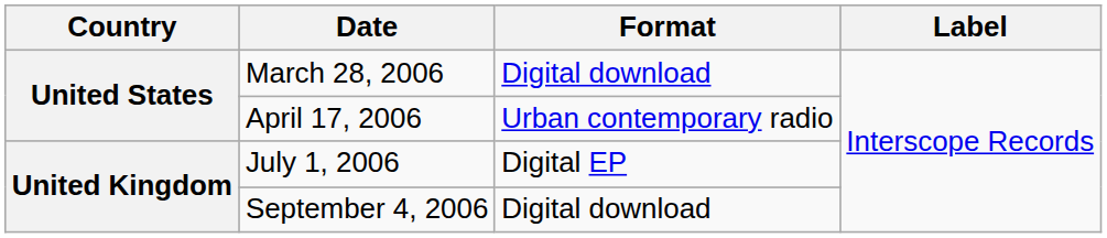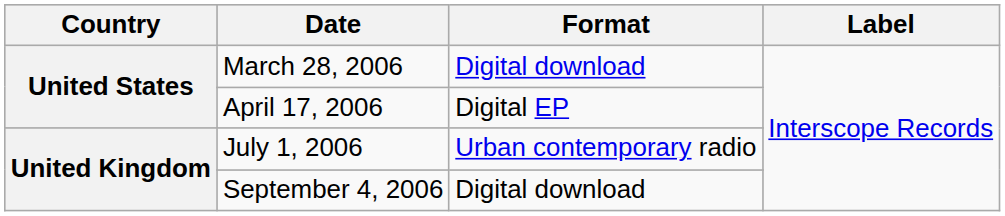 <table class="wikitable plainrowheaders">
 <tr>
 <th scope="col">Country</th>
 <th scope="col">Date</th>
 <th scope="col">Format</th>
 <th scope="col">Label</th>
 </tr>
 <tr>
 <th scope="row" rowspan="2">United States</th>
 <td>March 28, 2006</td>
 <td><a href='#'>Digital download</a></td>
 <td rowspan="4"><a href='#'>Interscope Records</a></td>
 </tr>
 <tr>
 <td>April 17, 2006</td>
-<td><a href='#'>Urban contemporary</a> radio</td>
+<td>Digital <a href='#'>EP</a></td>
 </tr>
 <tr>
 <th scope="row" rowspan="2">United Kingdom</th>
 <td>July 1, 2006</td>
-<td>Digital <a href='#'>EP</a></td>
+<td><a href='#'>Urban contemporary</a> radio</td>
 </tr>
 <tr>
 <td>September 4, 2006</td>
 <td>Digital download</td>
 </tr>
 </table>
